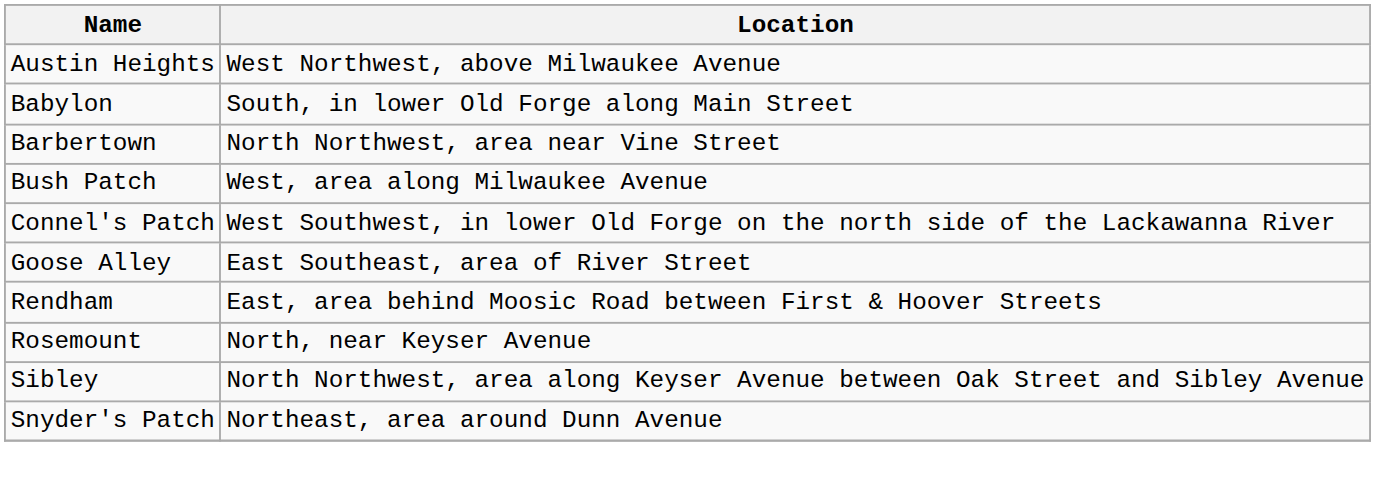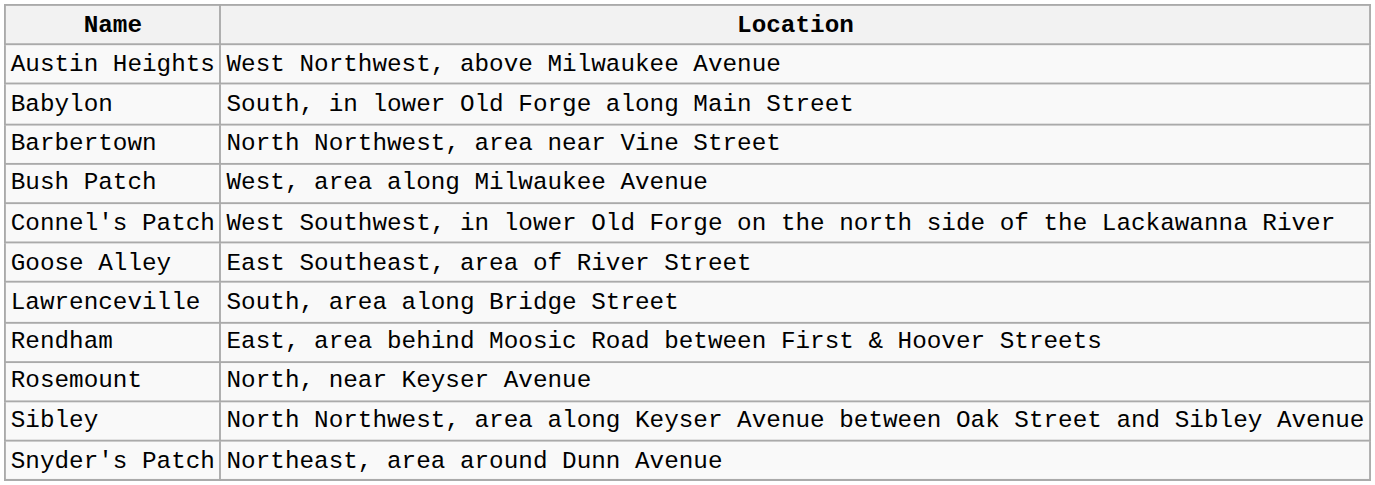 <table class="wikitable">
 <tr>
 <th>Name</th>
 <th>Location</th>
 </tr>
 <tr>
 <td>Austin Heights</td>
 <td>West Northwest, above Milwaukee Avenue</td>
 </tr>
 <tr>
 <td>Babylon</td>
 <td>South, in lower Old Forge along Main Street</td>
 </tr>
 <tr>
 <td>Barbertown</td>
 <td>North Northwest, area near Vine Street</td>
 </tr>
 <tr>
 <td>Bush Patch</td>
 <td>West, area along Milwaukee Avenue</td>
 </tr>
 <tr>
 <td>Connel's Patch</td>
 <td>West Southwest, in lower Old Forge on the north side of the Lackawanna River</td>
 </tr>
 <tr>
 <td>Goose Alley</td>
 <td>East Southeast, area of River Street</td>
 </tr>
 <tr>
+<td>Lawrenceville</td>
+<td>South, area along Bridge Street</td>
+</tr>
+<tr>
 <td>Rendham</td>
 <td>East, area behind Moosic Road between First & Hoover Streets</td>
 </tr>
 <tr>
 <td>Rosemount</td>
 <td>North, near Keyser Avenue</td>
 </tr>
 <tr>
 <td>Sibley</td>
 <td>North Northwest, area along Keyser Avenue between Oak Street and Sibley Avenue</td>
 </tr>
 <tr>
 <td>Snyder's Patch</td>
 <td>Northeast, area around Dunn Avenue</td>
 </tr>
 <tr>
 </tr>
 </table>
